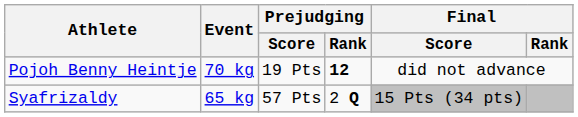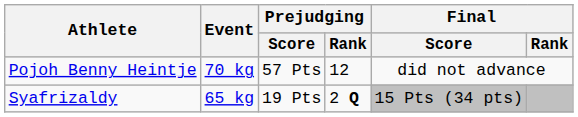 <table class="wikitable" style="font-size:90%">
 <tr>
 <th rowspan=2>Athlete</th>
 <th rowspan=2>Event</th>
 <th colspan=2>Prejudging</th>
 <th colspan=2>Final</th>
 </tr>
 <tr style="font-size:95%">
 <th>Score</th>
 <th>Rank</th>
 <th>Score</th>
 <th>Rank</th>
 </tr>
 <tr>
 <td align=left><a href='#'>Pojoh Benny Heintje</a></td>
 <td align=left><a href='#'>70 kg</a></td>
-<td>19 Pts</td>
-<td><strong>12</strong></td>
+<td>57 Pts</td>
+<td>12</td>
 <td align="center" colspan=2>did not advance</td>
 </tr>
 <tr>
 <td align=left><a href='#'>Syafrizaldy</a></td>
 <td align=left><a href='#'>65 kg</a></td>
-<td>57 Pts</td>
+<td>19 Pts</td>
 <td>2 <strong>Q</strong></td>
 <td bgcolor="silver">15 Pts (34 pts)</td>
 <td bgcolor="silver"></td>
 </tr>
 </table>
